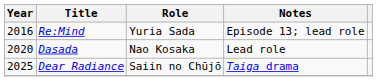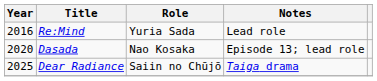 <table class="wikitable sortable">
 <tr>
 <th>Year</th>
 <th>Title</th>
 <th>Role</th>
 <th>Notes</th>
 <th class="unsortable"></th>
 </tr>
 <tr>
 <td>2016</td>
 <td><em><a href='#'>Re:Mind</a></em></td>
 <td>Yuria Sada</td>
-<td>Episode 13; lead role</td>
+<td>Lead role</td>
 <td></td>
 </tr>
 <tr>
 <td>2020</td>
 <td><em><a href='#'>Dasada</a></em></td>
 <td>Nao Kosaka</td>
-<td>Lead role</td>
+<td>Episode 13; lead role</td>
 <td></td>
 </tr>
 <tr>
 <td>2025</td>
 <td><em><a href='#'>Dear Radiance</a></em></td>
 <td>Saiin no Chūjō</td>
 <td><a href='#'><em>Taiga</em> drama</a></td>
 <td></td>
 </tr>
 <tr>
 </tr>
 </table>
